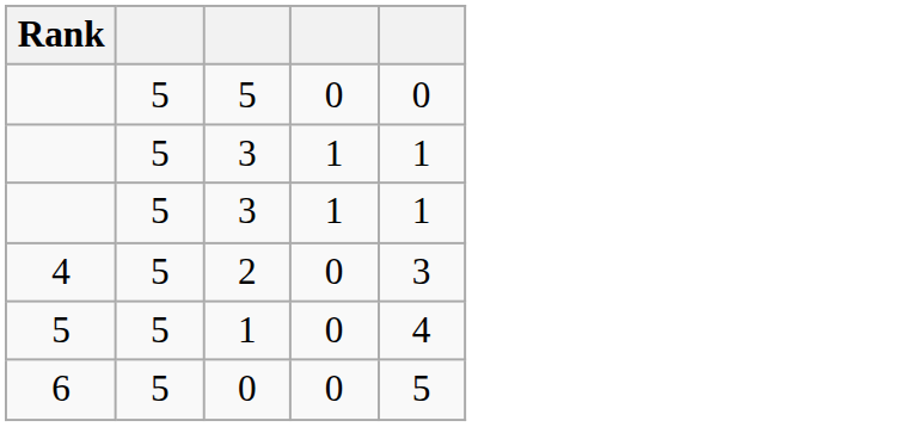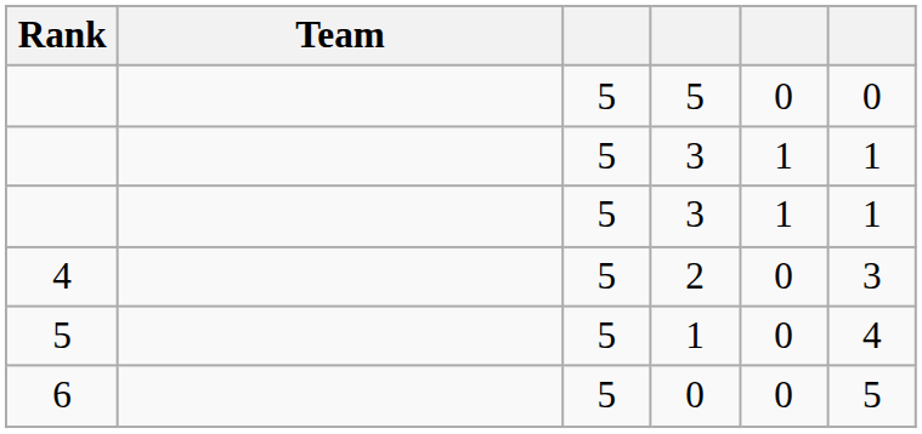 <table class="wikitable" style="text-align: center;">
 <tr>
 <th width=40>Rank</th>
+<th width=180>Team</th>
 <th width=30></th>
 <th width=30></th>
 <th width=30></th>
 <th width=30></th>
 </tr>
 <tr>
 <td></td>
+<td align=left></td>
 <td>5</td>
 <td>5</td>
 <td>0</td>
 <td>0</td>
 </tr>
 <tr>
 <td></td>
+<td align=left></td>
 <td>5</td>
 <td>3</td>
 <td>1</td>
 <td>1</td>
 </tr>
 <tr>
 <td></td>
+<td align=left></td>
 <td>5</td>
 <td>3</td>
 <td>1</td>
 <td>1</td>
 </tr>
 <tr>
 <td>4</td>
+<td align=left></td>
 <td>5</td>
 <td>2</td>
 <td>0</td>
 <td>3</td>
 </tr>
 <tr>
 <td>5</td>
+<td align=left></td>
 <td>5</td>
 <td>1</td>
 <td>0</td>
 <td>4</td>
 </tr>
 <tr>
 <td>6</td>
+<td align=left></td>
 <td>5</td>
 <td>0</td>
 <td>0</td>
 <td>5</td>
 </tr>
 </table>
